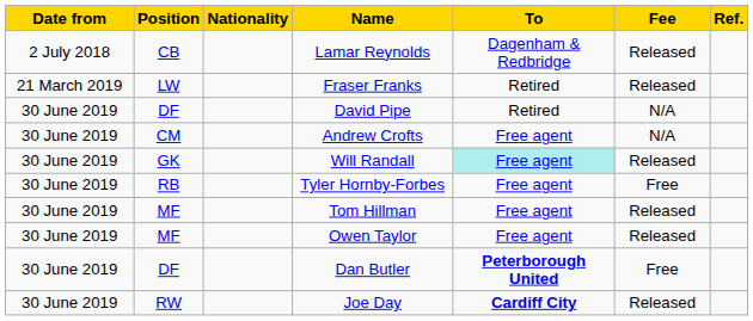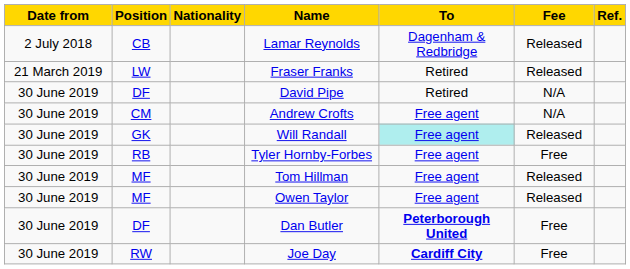 <table class="wikitable"  style="text-align:center; font-size:90%; ">
 <tr>
 <th style="background:gold; color:black; width:110px;">Date from</th>
 <th style="background:gold; color:black; width:50px;">Position</th>
 <th style="background:gold; color:black; width:50px;">Nationality</th>
 <th style="background:gold; color:black; width:140px;">Name</th>
 <th style="background:gold; color:black; width:140px;">To</th>
 <th style="background:gold; color:black; width:80px;">Fee</th>
 <th style="background:gold; color:black; width:25px;">Ref.</th>
 </tr>
 <tr>
 <td>2 July 2018</td>
 <td><a href='#'>CB</a></td>
 <td></td>
 <td><a href='#'>Lamar Reynolds</a></td>
 <td><a href='#'>Dagenham & Redbridge</a></td>
 <td>Released</td>
 <td></td>
 </tr>
 <tr>
 <td>21 March 2019</td>
 <td><a href='#'>LW</a></td>
 <td></td>
 <td><a href='#'>Fraser Franks</a></td>
 <td>Retired</td>
 <td>Released</td>
 <td></td>
 </tr>
 <tr>
 <td>30 June 2019</td>
 <td><a href='#'>DF</a></td>
 <td></td>
 <td><a href='#'>David Pipe</a></td>
 <td>Retired</td>
 <td>N/A</td>
 <td></td>
 </tr>
 <tr>
 <td>30 June 2019</td>
 <td><a href='#'>CM</a></td>
 <td></td>
 <td><a href='#'>Andrew Crofts</a></td>
 <td><a href='#'>Free agent</a></td>
 <td>N/A</td>
 <td></td>
 </tr>
 <tr>
 <td>30 June 2019</td>
 <td><a href='#'>GK</a></td>
 <td></td>
 <td><a href='#'>Will Randall</a></td>
 <td style="background: paleturquoise;"><a href='#'>Free agent</a></td>
 <td>Released</td>
 <td></td>
 </tr>
 <tr>
 <td>30 June 2019</td>
 <td><a href='#'>RB</a></td>
 <td></td>
 <td><a href='#'>Tyler Hornby-Forbes</a></td>
 <td><a href='#'>Free agent</a></td>
 <td>Free</td>
 <td></td>
 </tr>
 <tr>
 <td>30 June 2019</td>
 <td><a href='#'>MF</a></td>
 <td></td>
 <td><a href='#'>Tom Hillman</a></td>
 <td><a href='#'>Free agent</a></td>
 <td>Released</td>
 <td></td>
 </tr>
 <tr>
 <td>30 June 2019</td>
 <td><a href='#'>MF</a></td>
 <td></td>
 <td><a href='#'>Owen Taylor</a></td>
 <td><a href='#'>Free agent</a></td>
 <td>Released</td>
 <td></td>
 </tr>
 <tr>
 <td>30 June 2019</td>
 <td><a href='#'>DF</a></td>
 <td></td>
 <td><a href='#'>Dan Butler</a></td>
 <td><strong><a href='#'>Peterborough United</a></strong></td>
 <td>Free</td>
 <td></td>
 </tr>
 <tr>
 <td>30 June 2019</td>
 <td><a href='#'>RW</a></td>
 <td></td>
 <td><a href='#'>Joe Day</a></td>
 <td><strong><a href='#'>Cardiff City</a></strong></td>
-<td>Released</td>
+<td>Free</td>
 <td></td>
 </tr>
 </table>
